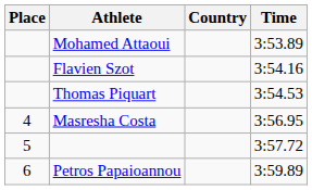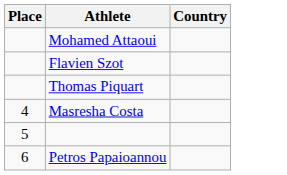 <table class="wikitable">
 <tr>
 <th>Place</th>
 <th>Athlete</th>
 <th>Country</th>
-<th>Time</th>
 </tr>
 <tr>
 <td align=center></td>
 <td><a href='#'>Mohamed Attaoui</a></td>
 <td></td>
-<td>3:53.89</td>
 </tr>
 <tr>
 <td align=center></td>
 <td><a href='#'>Flavien Szot</a></td>
 <td></td>
-<td>3:54.16</td>
 </tr>
 <tr>
 <td align=center></td>
 <td><a href='#'>Thomas Piquart</a></td>
 <td></td>
-<td>3:54.53</td>
 </tr>
 <tr>
 <td align=center>4</td>
 <td><a href='#'>Masresha Costa</a></td>
 <td></td>
-<td>3:56.95</td>
 </tr>
 <tr>
 <td align=center>5</td>
 <td></td>
 <td></td>
-<td>3:57.72</td>
 </tr>
 <tr>
 <td align=center>6</td>
 <td><a href='#'>Petros Papaioannou</a></td>
 <td></td>
-<td>3:59.89</td>
 </tr>
 </table>
